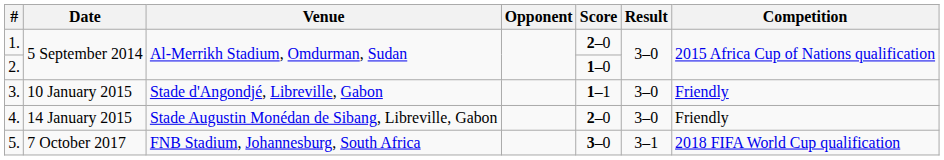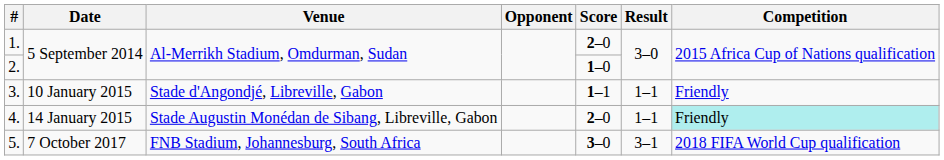 <table class="wikitable">
 <tr>
 <th>#</th>
 <th>Date</th>
 <th>Venue</th>
 <th>Opponent</th>
 <th>Score</th>
 <th>Result</th>
 <th>Competition</th>
 </tr>
 <tr>
 <td>1.</td>
 <td rowspan=2>5 September 2014</td>
 <td rowspan=2><a href='#'>Al-Merrikh Stadium</a>, <a href='#'>Omdurman</a>, <a href='#'>Sudan</a></td>
 <td rowspan=2></td>
 <td align=center><strong>2</strong>–0</td>
 <td rowspan=2 align=center>3–0</td>
 <td rowspan=2><a href='#'>2015 Africa Cup of Nations qualification</a></td>
 </tr>
 <tr>
 <td>2.</td>
 <td align=center><strong>1</strong>–0</td>
 </tr>
 <tr>
 <td>3.</td>
 <td>10 January 2015</td>
 <td><a href='#'>Stade d'Angondjé</a>, <a href='#'>Libreville</a>, <a href='#'>Gabon</a></td>
 <td></td>
 <td align=center><strong>1</strong>–1</td>
-<td align=center>3–0</td>
+<td align=center>1–1</td>
 <td><a href='#'>Friendly</a></td>
 </tr>
 <tr>
 <td>4.</td>
 <td>14 January 2015</td>
 <td><a href='#'>Stade Augustin Monédan de Sibang</a>, Libreville, Gabon</td>
 <td></td>
 <td align=center><strong>2</strong>–0</td>
-<td align=center>3–0</td>
-<td>Friendly</td>
+<td align=center>1–1</td>
+<td style="background: paleturquoise;">Friendly</td>
 </tr>
 <tr>
 <td>5.</td>
 <td>7 October 2017</td>
 <td><a href='#'>FNB Stadium</a>, <a href='#'>Johannesburg</a>, <a href='#'>South Africa</a></td>
 <td></td>
 <td align=center><strong>3</strong>–0</td>
 <td align=center>3–1</td>
 <td><a href='#'>2018 FIFA World Cup qualification</a></td>
 </tr>
 </table>
